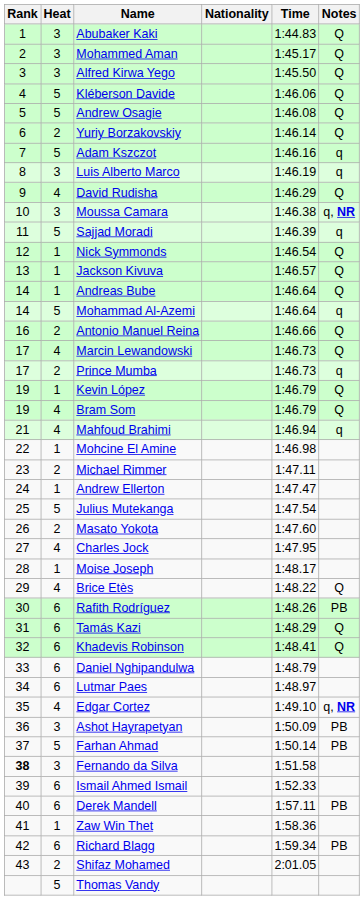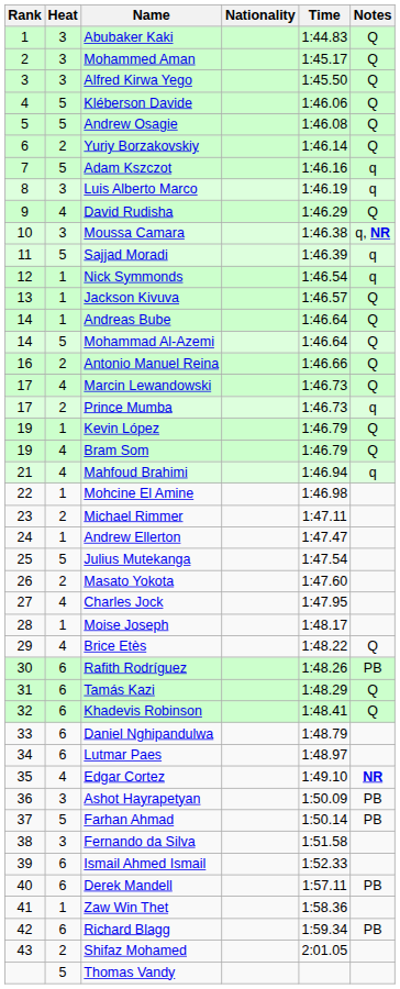 <table class="wikitable sortable" style="text-align:center">
 <tr>
 <th>Rank</th>
 <th>Heat</th>
 <th>Name</th>
 <th>Nationality</th>
 <th>Time</th>
 <th>Notes</th>
 </tr>
 <tr bgcolor=ccffcc>
 <td>1</td>
 <td>3</td>
 <td align=left><a href='#'>Abubaker Kaki</a></td>
 <td align=left></td>
 <td>1:44.83</td>
 <td>Q</td>
 </tr>
 <tr bgcolor=ccffcc>
 <td>2</td>
 <td>3</td>
 <td align=left><a href='#'>Mohammed Aman</a></td>
 <td align=left></td>
 <td>1:45.17</td>
 <td>Q</td>
 </tr>
 <tr bgcolor=ccffcc>
 <td>3</td>
 <td>3</td>
 <td align=left><a href='#'>Alfred Kirwa Yego</a></td>
 <td align=left></td>
 <td>1:45.50</td>
 <td>Q</td>
 </tr>
 <tr bgcolor=ccffcc>
 <td>4</td>
 <td>5</td>
 <td align=left><a href='#'>Kléberson Davide</a></td>
 <td align=left></td>
 <td>1:46.06</td>
 <td>Q</td>
 </tr>
 <tr bgcolor=ccffcc>
 <td>5</td>
 <td>5</td>
 <td align=left><a href='#'>Andrew Osagie</a></td>
 <td align=left></td>
 <td>1:46.08</td>
 <td>Q</td>
 </tr>
 <tr bgcolor=ccffcc>
 <td>6</td>
 <td>2</td>
 <td align=left><a href='#'>Yuriy Borzakovskiy</a></td>
 <td align=left></td>
 <td>1:46.14</td>
 <td>Q</td>
 </tr>
 <tr bgcolor=ccffcc>
 <td>7</td>
 <td>5</td>
 <td align=left><a href='#'>Adam Kszczot</a></td>
 <td align=left></td>
 <td>1:46.16</td>
 <td>q</td>
 </tr>
 <tr bgcolor=ddffdd>
 <td>8</td>
 <td>3</td>
 <td align=left><a href='#'>Luis Alberto Marco</a></td>
 <td align=left></td>
 <td>1:46.19</td>
 <td>q</td>
 </tr>
 <tr bgcolor=ccffcc>
 <td>9</td>
 <td>4</td>
 <td align=left><a href='#'>David Rudisha</a></td>
 <td align=left></td>
 <td>1:46.29</td>
 <td>Q</td>
 </tr>
 <tr bgcolor=ddffdd>
 <td>10</td>
 <td>3</td>
 <td align=left><a href='#'>Moussa Camara</a></td>
 <td align=left></td>
 <td>1:46.38</td>
 <td>q, <strong><a href='#'>NR</a></strong></td>
 </tr>
 <tr bgcolor=ddffdd>
 <td>11</td>
 <td>5</td>
 <td align=left><a href='#'>Sajjad Moradi</a></td>
 <td align=left></td>
 <td>1:46.39</td>
 <td>q</td>
 </tr>
 <tr bgcolor=ccffcc>
 <td>12</td>
 <td>1</td>
 <td align=left><a href='#'>Nick Symmonds</a></td>
 <td align=left></td>
 <td>1:46.54</td>
-<td>Q</td>
+<td>q</td>
 </tr>
 <tr bgcolor=ccffcc>
 <td>13</td>
 <td>1</td>
 <td align=left><a href='#'>Jackson Kivuva</a></td>
 <td align=left></td>
 <td>1:46.57</td>
 <td>Q</td>
 </tr>
 <tr bgcolor=ccffcc>
 <td>14</td>
 <td>1</td>
 <td align=left><a href='#'>Andreas Bube</a></td>
 <td align=left></td>
 <td>1:46.64</td>
 <td>Q</td>
 </tr>
 <tr bgcolor=ddffdd>
 <td>14</td>
 <td>5</td>
 <td align=left><a href='#'>Mohammad Al-Azemi</a></td>
 <td align=left></td>
 <td>1:46.64</td>
-<td>q</td>
+<td>Q</td>
 </tr>
 <tr bgcolor=ccffcc>
 <td>16</td>
 <td>2</td>
 <td align=left><a href='#'>Antonio Manuel Reina</a></td>
 <td align=left></td>
 <td>1:46.66</td>
 <td>Q</td>
 </tr>
 <tr bgcolor=ccffcc>
 <td>17</td>
 <td>4</td>
 <td align=left><a href='#'>Marcin Lewandowski</a></td>
 <td align=left></td>
 <td>1:46.73</td>
 <td>Q</td>
 </tr>
 <tr bgcolor=ddffdd>
 <td>17</td>
 <td>2</td>
 <td align=left><a href='#'>Prince Mumba</a></td>
 <td align=left></td>
 <td>1:46.73</td>
 <td>q</td>
 </tr>
 <tr bgcolor=ccffcc>
 <td>19</td>
 <td>1</td>
 <td align=left><a href='#'>Kevin López</a></td>
 <td align=left></td>
 <td>1:46.79</td>
 <td>Q</td>
 </tr>
 <tr bgcolor=ccffcc>
 <td>19</td>
 <td>4</td>
 <td align=left><a href='#'>Bram Som</a></td>
 <td align=left></td>
 <td>1:46.79</td>
 <td>Q</td>
 </tr>
 <tr bgcolor=ddffdd>
 <td>21</td>
 <td>4</td>
 <td align=left><a href='#'>Mahfoud Brahimi</a></td>
 <td align=left></td>
 <td>1:46.94</td>
 <td>q</td>
 </tr>
 <tr>
 <td>22</td>
 <td>1</td>
 <td align=left><a href='#'>Mohcine El Amine</a></td>
 <td align=left></td>
 <td>1:46.98</td>
 <td></td>
 </tr>
 <tr>
 <td>23</td>
 <td>2</td>
 <td align=left><a href='#'>Michael Rimmer</a></td>
 <td align=left></td>
 <td>1:47.11</td>
 <td></td>
 </tr>
 <tr>
 <td>24</td>
 <td>1</td>
 <td align=left><a href='#'>Andrew Ellerton</a></td>
 <td align=left></td>
 <td>1:47.47</td>
 <td></td>
 </tr>
 <tr>
 <td>25</td>
 <td>5</td>
 <td align=left><a href='#'>Julius Mutekanga</a></td>
 <td align=left></td>
 <td>1:47.54</td>
 <td></td>
 </tr>
 <tr>
 <td>26</td>
 <td>2</td>
 <td align=left><a href='#'>Masato Yokota</a></td>
 <td align=left></td>
 <td>1:47.60</td>
 <td></td>
 </tr>
 <tr>
 <td>27</td>
 <td>4</td>
 <td align=left><a href='#'>Charles Jock</a></td>
 <td align=left></td>
 <td>1:47.95</td>
 <td></td>
 </tr>
 <tr>
 <td>28</td>
 <td>1</td>
 <td align=left><a href='#'>Moise Joseph</a></td>
 <td align=left></td>
 <td>1:48.17</td>
 <td></td>
 </tr>
 <tr>
 <td>29</td>
 <td>4</td>
 <td align=left><a href='#'>Brice Etès</a></td>
 <td align=left></td>
 <td>1:48.22</td>
 <td>Q</td>
 </tr>
 <tr bgcolor=ccffcc>
 <td>30</td>
 <td>6</td>
 <td align=left><a href='#'>Rafith Rodríguez</a></td>
 <td align=left></td>
 <td>1:48.26</td>
 <td>PB</td>
 </tr>
 <tr bgcolor=ccffcc>
 <td>31</td>
 <td>6</td>
 <td align=left><a href='#'>Tamás Kazi</a></td>
 <td align=left></td>
 <td>1:48.29</td>
 <td>Q</td>
 </tr>
 <tr bgcolor=ccffcc>
 <td>32</td>
 <td>6</td>
 <td align=left><a href='#'>Khadevis Robinson</a></td>
 <td align=left></td>
 <td>1:48.41</td>
 <td>Q</td>
 </tr>
 <tr>
 <td>33</td>
 <td>6</td>
 <td align=left><a href='#'>Daniel Nghipandulwa</a></td>
 <td align=left></td>
 <td>1:48.79</td>
 <td></td>
 </tr>
 <tr>
 <td>34</td>
 <td>6</td>
 <td align=left><a href='#'>Lutmar Paes</a></td>
 <td align=left></td>
 <td>1:48.97</td>
 <td></td>
 </tr>
 <tr>
 <td>35</td>
 <td>4</td>
 <td align=left><a href='#'>Edgar Cortez</a></td>
 <td align=left></td>
 <td>1:49.10</td>
-<td>q, <strong><a href='#'>NR</a></strong></td>
+<td><strong><a href='#'>NR</a></strong></td>
 </tr>
 <tr>
 <td>36</td>
 <td>3</td>
 <td align=left><a href='#'>Ashot Hayrapetyan</a></td>
 <td align=left></td>
 <td>1:50.09</td>
 <td>PB</td>
 </tr>
 <tr>
 <td>37</td>
 <td>5</td>
 <td align=left><a href='#'>Farhan Ahmad</a></td>
 <td align=left></td>
 <td>1:50.14</td>
 <td>PB</td>
 </tr>
 <tr>
-<td><strong>38</strong></td>
+<td>38</td>
 <td>3</td>
 <td align=left><a href='#'>Fernando da Silva</a></td>
 <td align=left></td>
 <td>1:51.58</td>
 <td></td>
 </tr>
 <tr>
 <td>39</td>
 <td>6</td>
 <td align=left><a href='#'>Ismail Ahmed Ismail</a></td>
 <td align=left></td>
 <td>1:52.33</td>
 <td></td>
 </tr>
 <tr>
 <td>40</td>
 <td>6</td>
 <td align=left><a href='#'>Derek Mandell</a></td>
 <td align=left></td>
 <td>1:57.11</td>
 <td>PB</td>
 </tr>
 <tr>
 <td>41</td>
 <td>1</td>
 <td align=left><a href='#'>Zaw Win Thet</a></td>
 <td align=left></td>
 <td>1:58.36</td>
 <td></td>
 </tr>
 <tr>
 <td>42</td>
 <td>6</td>
 <td align=left><a href='#'>Richard Blagg</a></td>
 <td align=left></td>
 <td>1:59.34</td>
 <td>PB</td>
 </tr>
 <tr>
 <td>43</td>
 <td>2</td>
 <td align=left><a href='#'>Shifaz Mohamed</a></td>
 <td align=left></td>
 <td>2:01.05</td>
 <td></td>
 </tr>
 <tr>
 <td></td>
 <td>5</td>
 <td align=left><a href='#'>Thomas Vandy</a></td>
 <td align=left></td>
 <td></td>
 <td></td>
 </tr>
 </table>
